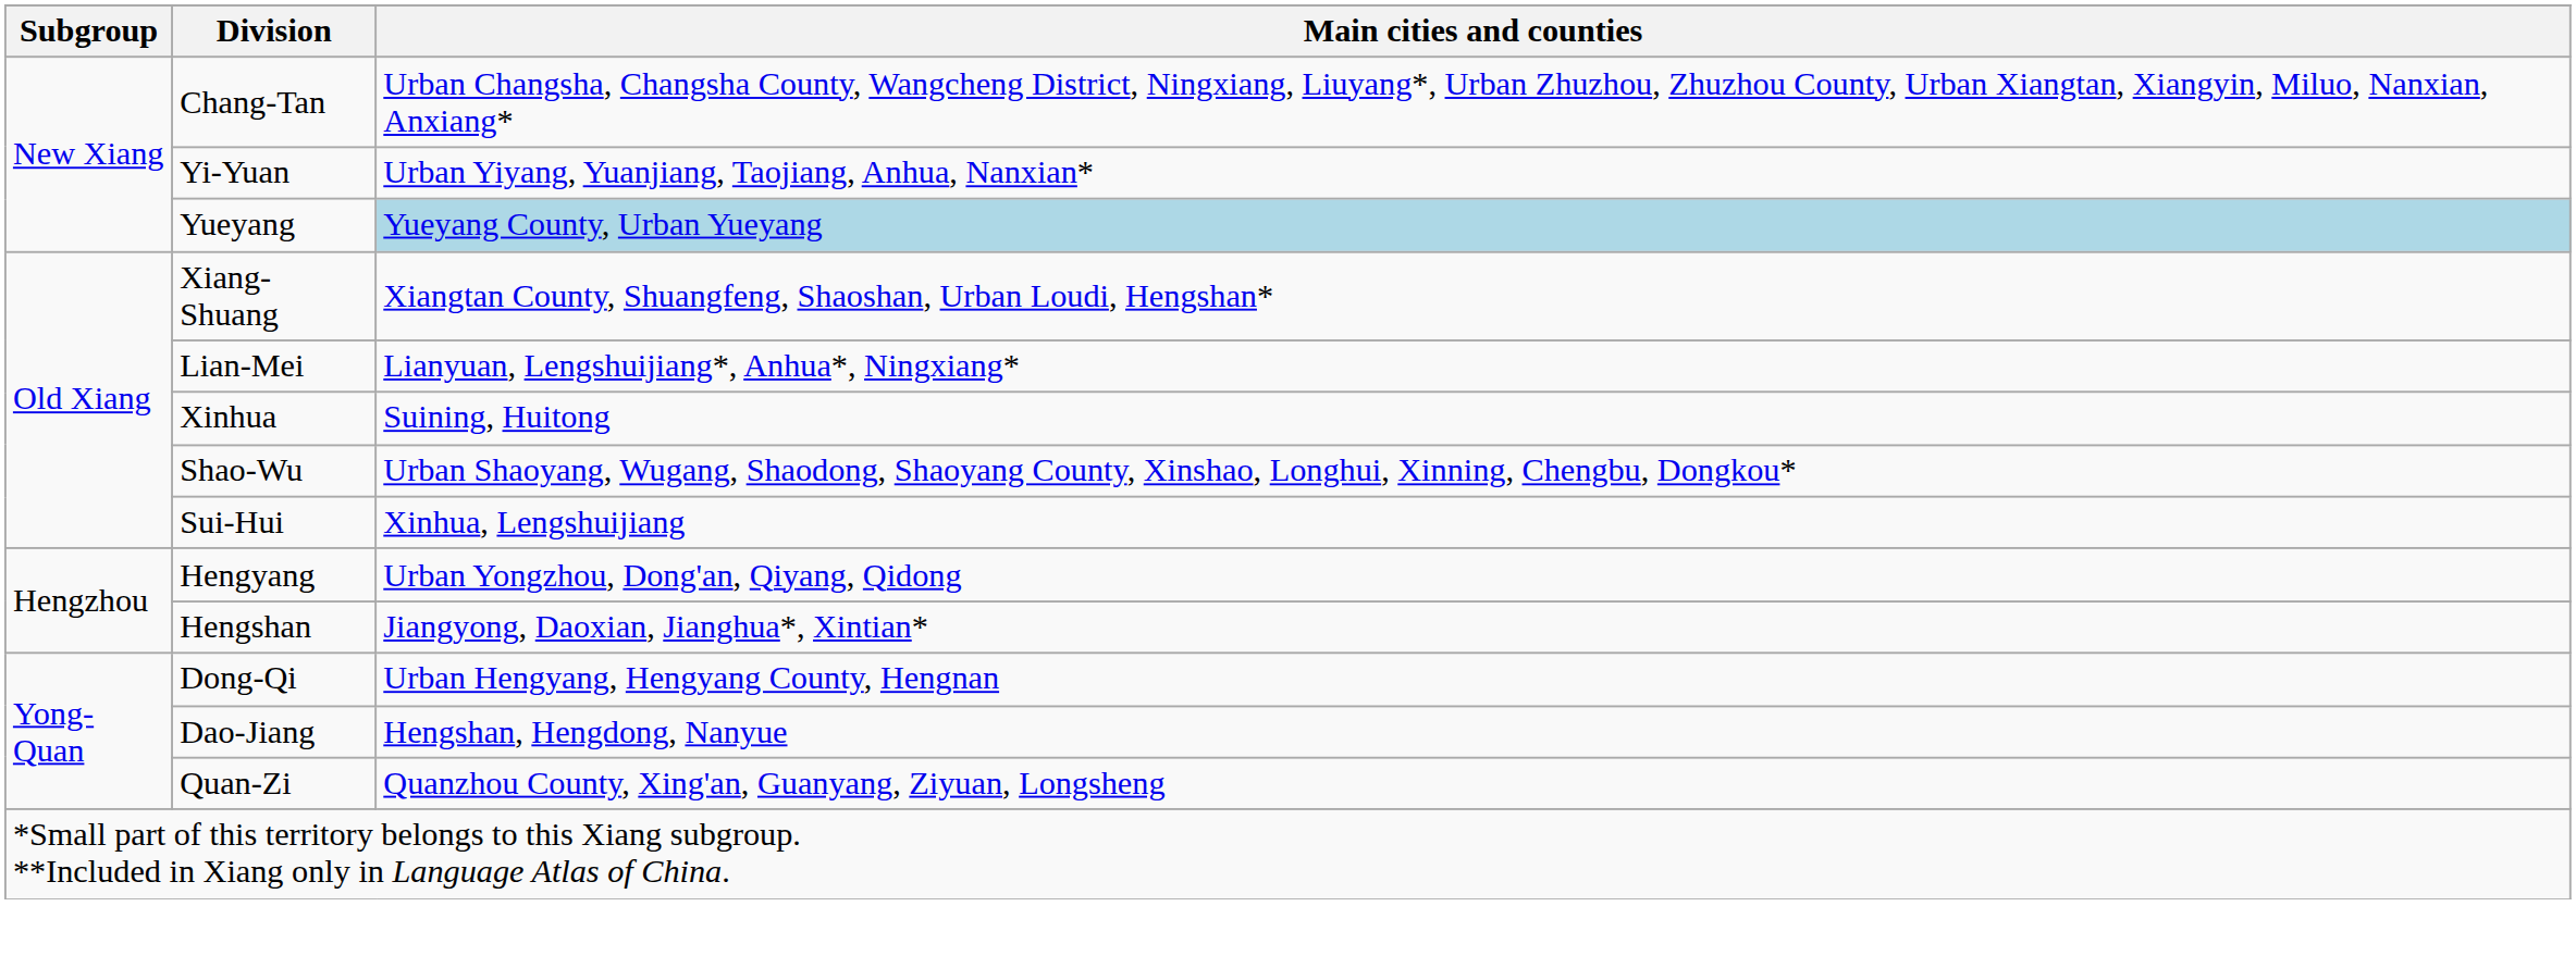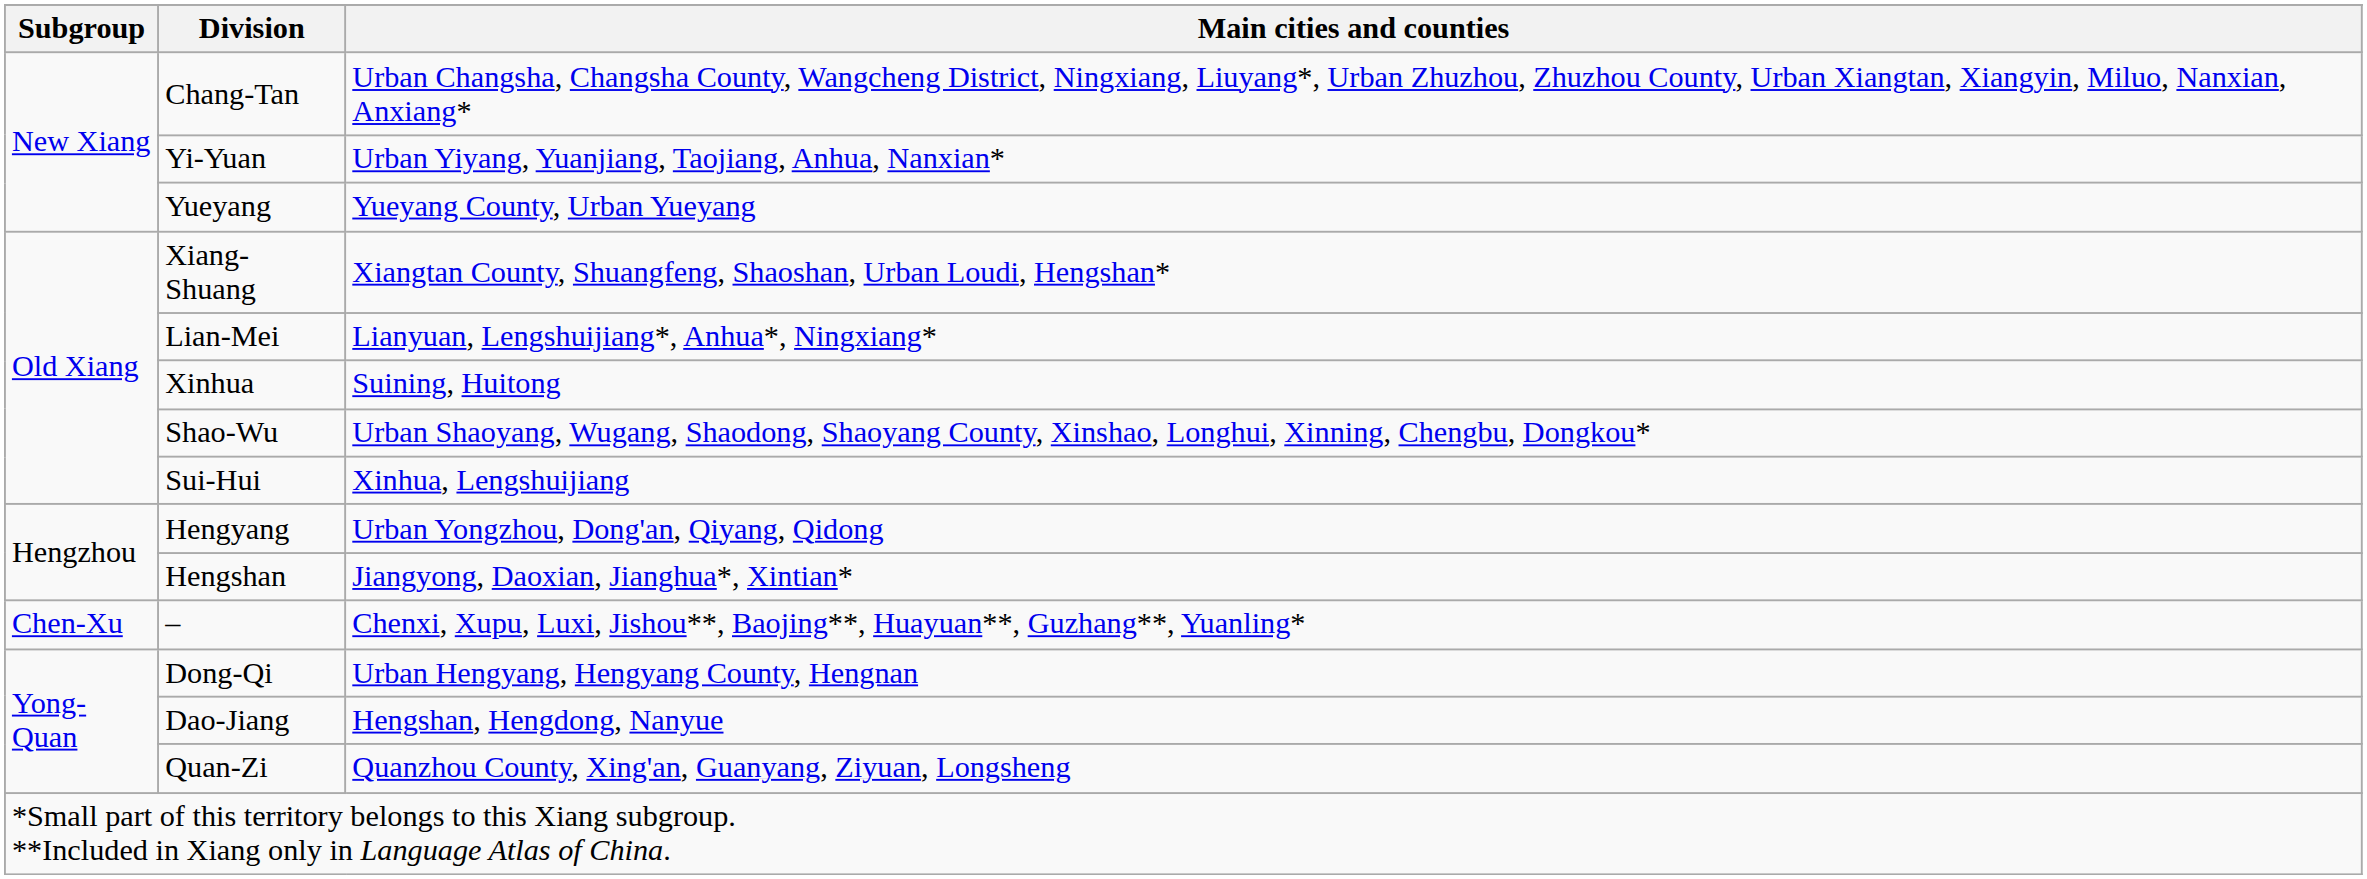 <table class="wikitable" align="center">
 <tr style="background:maroon; color:black">
 </tr>
 <tr>
 <th>Subgroup</th>
 <th>Division</th>
 <th>Main cities and counties</th>
 </tr>
 <tr>
 <td rowspan=3><a href='#'>New Xiang</a></td>
 <td>Chang-Tan</td>
 <td><a href='#'>Urban Changsha</a>, <a href='#'>Changsha County</a>, <a href='#'>Wangcheng District</a>, <a href='#'>Ningxiang</a>, <a href='#'>Liuyang</a>*, <a href='#'>Urban Zhuzhou</a>, <a href='#'>Zhuzhou County</a>, <a href='#'>Urban Xiangtan</a>, <a href='#'>Xiangyin</a>, <a href='#'>Miluo</a>, <a href='#'>Nanxian</a>, <a href='#'>Anxiang</a>*</td>
 </tr>
 <tr>
 <td>Yi-Yuan</td>
 <td><a href='#'>Urban Yiyang</a>, <a href='#'>Yuanjiang</a>, <a href='#'>Taojiang</a>, <a href='#'>Anhua</a>, <a href='#'>Nanxian</a>*</td>
 </tr>
 <tr>
 <td>Yueyang</td>
-<td style="background: lightblue;"><a href='#'>Yueyang County</a>, <a href='#'>Urban Yueyang</a></td>
+<td><a href='#'>Yueyang County</a>, <a href='#'>Urban Yueyang</a></td>
 </tr>
 <tr>
 <td rowspan=5><a href='#'>Old Xiang</a></td>
 <td>Xiang-Shuang</td>
 <td><a href='#'>Xiangtan County</a>, <a href='#'>Shuangfeng</a>, <a href='#'>Shaoshan</a>, <a href='#'>Urban Loudi</a>, <a href='#'>Hengshan</a>*</td>
 </tr>
 <tr>
 <td>Lian-Mei</td>
 <td><a href='#'>Lianyuan</a>, <a href='#'>Lengshuijiang</a>*, <a href='#'>Anhua</a>*, <a href='#'>Ningxiang</a>*</td>
 </tr>
 <tr>
 <td>Xinhua</td>
 <td><a href='#'>Suining</a>, <a href='#'>Huitong</a></td>
 </tr>
 <tr>
 <td>Shao-Wu</td>
 <td><a href='#'>Urban Shaoyang</a>, <a href='#'>Wugang</a>, <a href='#'>Shaodong</a>, <a href='#'>Shaoyang County</a>, <a href='#'>Xinshao</a>, <a href='#'>Longhui</a>, <a href='#'>Xinning</a>, <a href='#'>Chengbu</a>, <a href='#'>Dongkou</a>*</td>
 </tr>
 <tr>
 <td>Sui-Hui</td>
 <td><a href='#'>Xinhua</a>, <a href='#'>Lengshuijiang</a></td>
 </tr>
 <tr>
 <td rowspan=2>Hengzhou</td>
 <td>Hengyang</td>
 <td><a href='#'>Urban Yongzhou</a>, <a href='#'>Dong'an</a>, <a href='#'>Qiyang</a>, <a href='#'>Qidong</a></td>
 </tr>
 <tr>
 <td>Hengshan</td>
 <td><a href='#'>Jiangyong</a>, <a href='#'>Daoxian</a>, <a href='#'>Jianghua</a>*, <a href='#'>Xintian</a>*</td>
 </tr>
 <tr>
+<td rowspan=1><a href='#'>Chen-Xu</a></td>
+<td>–</td>
+<td><a href='#'>Chenxi</a>, <a href='#'>Xupu</a>, <a href='#'>Luxi</a>, <a href='#'>Jishou</a>**, <a href='#'>Baojing</a>**, <a href='#'>Huayuan</a>**, <a href='#'>Guzhang</a>**, <a href='#'>Yuanling</a>*</td>
+</tr>
+<tr>
 <td rowspan=3><a href='#'>Yong-Quan</a></td>
 <td>Dong-Qi</td>
 <td><a href='#'>Urban Hengyang</a>, <a href='#'>Hengyang County</a>, <a href='#'>Hengnan</a></td>
 </tr>
 <tr>
 <td>Dao-Jiang</td>
 <td><a href='#'>Hengshan</a>, <a href='#'>Hengdong</a>, <a href='#'>Nanyue</a></td>
 </tr>
 <tr>
 <td>Quan-Zi</td>
 <td><a href='#'>Quanzhou County</a>, <a href='#'>Xing'an</a>, <a href='#'>Guanyang</a>, <a href='#'>Ziyuan</a>, <a href='#'>Longsheng</a></td>
 </tr>
 <tr>
 <td colspan="3">*Small part of this territory belongs to this Xiang subgroup.<br> **Included in Xiang only in <em>Language Atlas of China</em>.</td>
 </tr>
 </table>
